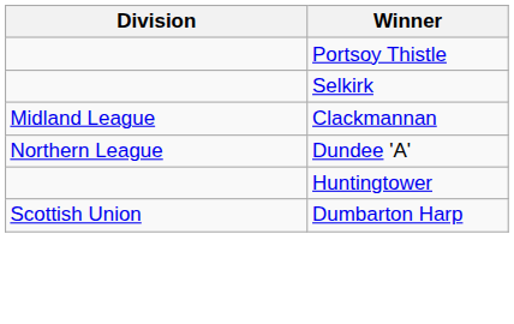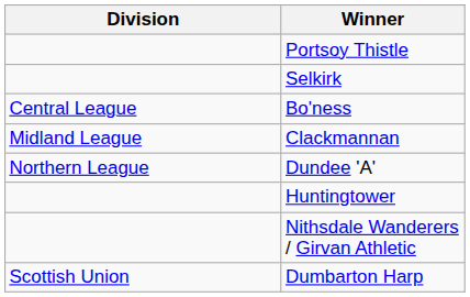 <table class="wikitable">
 <tr>
 <th width=230>Division</th>
 <th width=150>Winner</th>
 </tr>
 <tr>
 <td></td>
 <td><a href='#'>Portsoy Thistle</a></td>
 </tr>
 <tr>
 <td></td>
 <td><a href='#'>Selkirk</a></td>
 </tr>
 <tr>
+<td><a href='#'>Central League</a></td>
+<td><a href='#'>Bo'ness</a></td>
+</tr>
+<tr>
 <td><a href='#'>Midland League</a></td>
 <td><a href='#'>Clackmannan</a></td>
 </tr>
 <tr>
 <td><a href='#'>Northern League</a></td>
 <td><a href='#'>Dundee</a> 'A'</td>
 </tr>
 <tr>
 <td></td>
 <td><a href='#'>Huntingtower</a></td>
 </tr>
 <tr>
+<td></td>
+<td><a href='#'>Nithsdale Wanderers</a> / <a href='#'>Girvan Athletic</a></td>
+</tr>
+<tr>
 <td><a href='#'>Scottish Union</a></td>
 <td><a href='#'>Dumbarton Harp</a></td>
 </tr>
 </table>
